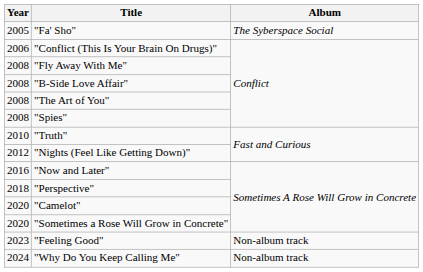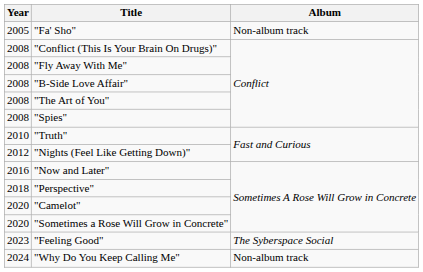 <table class="wikitable">
 <tr>
 <th>Year</th>
 <th>Title</th>
 <th>Album</th>
 </tr>
 <tr>
 <td>2005</td>
 <td>"Fa' Sho"</td>
-<td><em>The Syberspace Social</em></td>
+<td>Non-album track</td>
 </tr>
 <tr>
-<td>2006</td>
+<td>2008</td>
 <td>"Conflict (This Is Your Brain On Drugs)"</td>
 <td rowspan="5"><em>Conflict</em></td>
 </tr>
 <tr>
 <td>2008</td>
 <td>"Fly Away With Me"</td>
 </tr>
 <tr>
 <td>2008</td>
 <td>"B-Side Love Affair"</td>
 </tr>
 <tr>
 <td>2008</td>
 <td>"The Art of You"</td>
 </tr>
 <tr>
 <td>2008</td>
 <td>"Spies"</td>
 </tr>
 <tr>
 <td>2010</td>
 <td>"Truth"</td>
 <td rowspan="2"><em>Fast and Curious</em></td>
 </tr>
 <tr>
 <td>2012</td>
 <td>"Nights (Feel Like Getting Down)"</td>
 </tr>
 <tr>
 <td>2016</td>
 <td>"Now and Later"</td>
 <td rowspan="4"><em>Sometimes A Rose Will Grow in Concrete</em></td>
 </tr>
 <tr>
 <td>2018</td>
 <td>"Perspective"</td>
 </tr>
 <tr>
 <td>2020</td>
 <td>"Camelot"</td>
 </tr>
 <tr>
 <td>2020</td>
 <td>"Sometimes a Rose Will Grow in Concrete"</td>
 </tr>
 <tr>
 <td>2023</td>
 <td>"Feeling Good"</td>
-<td>Non-album track</td>
+<td><em>The Syberspace Social</em></td>
 </tr>
 <tr>
 <td>2024</td>
 <td>"Why Do You Keep Calling Me"</td>
 <td>Non-album track</td>
 </tr>
 </table>
